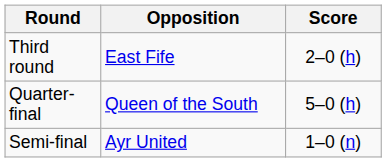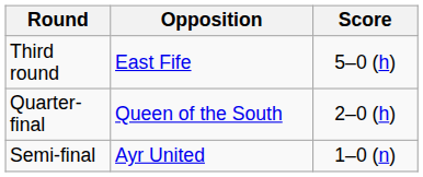 <table class="wikitable" style="text-align:left;margin-left:1em;float:right">
 <tr>
 <th width=80>Round</th>
 <th width=160>Opposition</th>
 <th width=80>Score</th>
 </tr>
 <tr>
 <td>Third round</td>
 <td><a href='#'>East Fife</a></td>
-<td align=center>2–0 (<a href='#'>h</a>)</td>
+<td align=center>5–0 (<a href='#'>h</a>)</td>
 </tr>
 <tr>
 <td>Quarter-final</td>
 <td><a href='#'>Queen of the South</a></td>
-<td align=center>5–0 (<a href='#'>h</a>)</td>
+<td align=center>2–0 (<a href='#'>h</a>)</td>
 </tr>
 <tr>
 <td>Semi-final</td>
 <td><a href='#'>Ayr United</a></td>
 <td align=center>1–0 (<a href='#'>n</a>)</td>
 </tr>
 </table>
